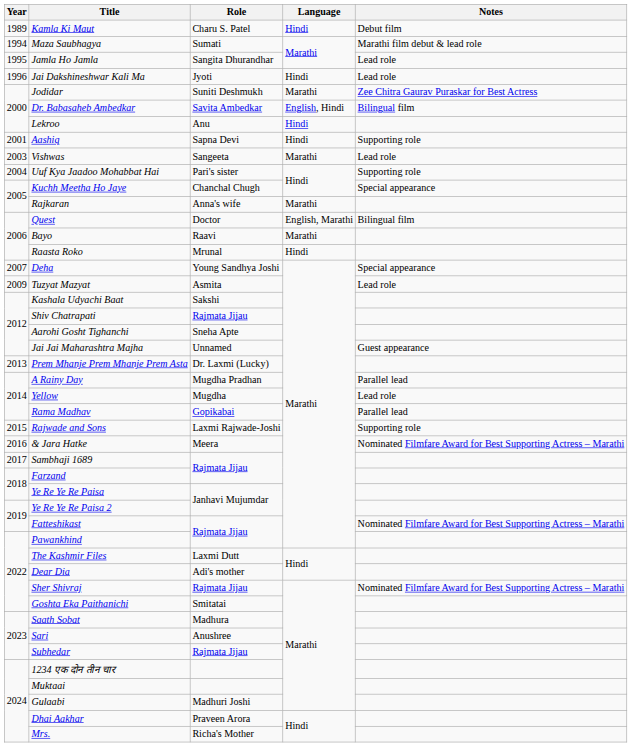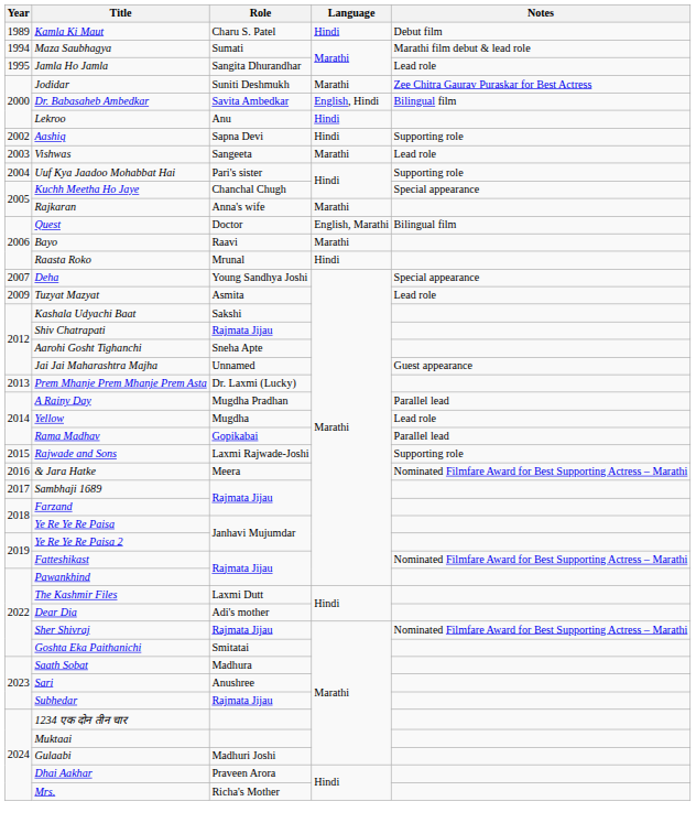 <table class="wikitable">
 <tr>
 <th>Year</th>
 <th>Title</th>
 <th>Role</th>
 <th>Language</th>
 <th>Notes</th>
 </tr>
 <tr>
 <td>1989</td>
 <td><em><a href='#'>Kamla Ki Maut</a></em></td>
 <td>Charu S. Patel</td>
 <td><a href='#'>Hindi</a></td>
 <td>Debut film</td>
 </tr>
 <tr>
 <td>1994</td>
 <td><em>Maza Saubhagya</em></td>
 <td>Sumati</td>
 <td rowspan="2"><a href='#'>Marathi</a></td>
 <td>Marathi film debut & lead role</td>
 </tr>
 <tr>
 <td>1995</td>
 <td><em>Jamla Ho Jamla</em></td>
 <td>Sangita Dhurandhar</td>
 <td>Lead role</td>
 </tr>
 <tr>
-<td>1996</td>
-<td><em>Jai Dakshineshwar Kali Ma</em></td>
-<td>Jyoti</td>
-<td>Hindi</td>
-<td>Lead role</td>
-</tr>
-<tr>
 <td rowspan="3">2000</td>
 <td><em>Jodidar</em></td>
 <td>Suniti Deshmukh</td>
 <td>Marathi</td>
 <td><a href='#'>Zee Chitra Gaurav Puraskar for Best Actress</a></td>
 </tr>
 <tr>
 <td><em><a href='#'>Dr. Babasaheb Ambedkar</a></em></td>
 <td><a href='#'>Savita Ambedkar</a></td>
 <td><a href='#'>English</a>, Hindi</td>
 <td><a href='#'>Bilingual</a> film</td>
 </tr>
 <tr>
 <td><em>Lekroo</em></td>
 <td>Anu</td>
 <td><a href='#'>Hindi</a></td>
 <td></td>
 </tr>
 <tr>
-<td>2001</td>
+<td>2002</td>
 <td><em><a href='#'>Aashiq</a></em></td>
 <td>Sapna Devi</td>
 <td>Hindi</td>
 <td>Supporting role</td>
 </tr>
 <tr>
 <td>2003</td>
 <td><em>Vishwas</em></td>
 <td>Sangeeta</td>
 <td>Marathi</td>
 <td>Lead role</td>
 </tr>
 <tr>
 <td>2004</td>
 <td><em>Uuf Kya Jaadoo Mohabbat Hai</em></td>
 <td>Pari's sister</td>
 <td rowspan="2">Hindi</td>
 <td>Supporting role</td>
 </tr>
 <tr>
 <td rowspan="2">2005</td>
 <td><em><a href='#'>Kuchh Meetha Ho Jaye</a></em></td>
 <td>Chanchal Chugh</td>
 <td>Special appearance</td>
 </tr>
 <tr>
 <td><em>Rajkaran</em></td>
 <td>Anna's wife</td>
 <td>Marathi</td>
 <td></td>
 </tr>
 <tr>
 <td rowspan="3">2006</td>
 <td><em><a href='#'>Quest</a></em></td>
 <td>Doctor</td>
 <td>English, Marathi</td>
 <td>Bilingual film</td>
 </tr>
 <tr>
 <td><em>Bayo</em></td>
 <td>Raavi</td>
 <td>Marathi</td>
 <td></td>
 </tr>
 <tr>
 <td><em>Raasta Roko</em></td>
 <td>Mrunal</td>
 <td>Hindi</td>
 <td></td>
 </tr>
 <tr>
 <td>2007</td>
 <td><em><a href='#'>Deha</a></em></td>
 <td>Young Sandhya Joshi</td>
 <td rowspan="18">Marathi</td>
 <td>Special appearance</td>
 </tr>
 <tr>
 <td>2009</td>
 <td><em>Tuzyat Mazyat</em></td>
 <td>Asmita</td>
 <td>Lead role</td>
 </tr>
 <tr>
 <td rowspan="4">2012</td>
 <td><em>Kashala Udyachi Baat</em></td>
 <td>Sakshi</td>
 <td></td>
 </tr>
 <tr>
 <td><em>Shiv Chatrapati</em></td>
 <td><a href='#'>Rajmata Jijau</a></td>
 <td></td>
 </tr>
 <tr>
 <td><em>Aarohi Gosht Tighanchi</em></td>
 <td>Sneha Apte</td>
 <td></td>
 </tr>
 <tr>
 <td><em>Jai Jai Maharashtra Majha</em></td>
 <td>Unnamed</td>
 <td>Guest appearance</td>
 </tr>
 <tr>
 <td>2013</td>
 <td><em><a href='#'>Prem Mhanje Prem Mhanje Prem Asta</a></em></td>
 <td>Dr. Laxmi (Lucky)</td>
 <td></td>
 </tr>
 <tr>
 <td rowspan="3">2014</td>
 <td><em><a href='#'>A Rainy Day</a></em></td>
 <td>Mugdha Pradhan</td>
 <td>Parallel lead</td>
 </tr>
 <tr>
 <td><em><a href='#'>Yellow</a></em></td>
 <td>Mugdha</td>
 <td>Lead role</td>
 </tr>
 <tr>
 <td><em><a href='#'>Rama Madhav</a></em></td>
 <td><a href='#'>Gopikabai</a></td>
 <td>Parallel lead</td>
 </tr>
 <tr>
 <td>2015</td>
 <td><em><a href='#'>Rajwade and Sons</a></em></td>
 <td>Laxmi Rajwade-Joshi</td>
 <td>Supporting role</td>
 </tr>
 <tr>
 <td>2016</td>
 <td><em>& Jara Hatke</em></td>
 <td>Meera</td>
 <td>Nominated <a href='#'>Filmfare Award for Best Supporting Actress – Marathi</a></td>
 </tr>
 <tr>
 <td>2017</td>
 <td><em>Sambhaji 1689</em></td>
 <td rowspan="2"><a href='#'>Rajmata Jijau</a></td>
 <td></td>
 </tr>
 <tr>
 <td rowspan="2">2018</td>
 <td><em><a href='#'>Farzand</a></em></td>
 <td></td>
 </tr>
 <tr>
 <td><em><a href='#'>Ye Re Ye Re Paisa</a></em></td>
 <td rowspan="2">Janhavi Mujumdar</td>
 <td></td>
 </tr>
 <tr>
 <td rowspan="2">2019</td>
 <td><em><a href='#'>Ye Re Ye Re Paisa 2</a></em></td>
 <td></td>
 </tr>
 <tr>
 <td><em><a href='#'>Fatteshikast</a></em></td>
 <td rowspan="2"><a href='#'>Rajmata Jijau</a></td>
 <td>Nominated <a href='#'>Filmfare Award for Best Supporting Actress – Marathi</a></td>
 </tr>
 <tr>
 <td rowspan="5">2022</td>
 <td><em><a href='#'>Pawankhind</a></em></td>
 <td></td>
 </tr>
 <tr>
 <td><em><a href='#'>The Kashmir Files</a></em></td>
 <td>Laxmi Dutt</td>
 <td rowspan="2">Hindi</td>
 <td></td>
 </tr>
 <tr>
 <td><em><a href='#'>Dear Dia</a></em></td>
 <td>Adi's mother</td>
 <td></td>
 </tr>
 <tr>
 <td><em><a href='#'>Sher Shivraj</a></em></td>
 <td><a href='#'>Rajmata Jijau</a></td>
 <td rowspan="8">Marathi</td>
 <td>Nominated <a href='#'>Filmfare Award for Best Supporting Actress – Marathi</a></td>
 </tr>
 <tr>
 <td><em><a href='#'>Goshta Eka Paithanichi</a></em></td>
 <td>Smitatai</td>
 <td></td>
 </tr>
 <tr>
 <td rowspan="3">2023</td>
 <td><em><a href='#'>Saath Sobat</a></em></td>
 <td>Madhura</td>
 <td></td>
 </tr>
 <tr>
 <td><em><a href='#'>Sari</a></em></td>
 <td>Anushree</td>
 <td></td>
 </tr>
 <tr>
 <td><em><a href='#'>Subhedar</a></em></td>
 <td><a href='#'>Rajmata Jijau</a></td>
 <td></td>
 </tr>
 <tr>
 <td rowspan="5">2024</td>
 <td><em>1234 एक दोन तीन चार</em></td>
 <td></td>
 <td></td>
 </tr>
 <tr>
 <td><em>Muktaai</em></td>
 <td></td>
 <td></td>
 </tr>
 <tr>
 <td><em>Gulaabi</em></td>
 <td>Madhuri Joshi</td>
 <td></td>
 </tr>
 <tr>
 <td><em><a href='#'>Dhai Aakhar</a></em></td>
 <td>Praveen Arora</td>
 <td rowspan="2">Hindi</td>
 <td></td>
 </tr>
 <tr>
 <td><em><a href='#'>Mrs.</a></em></td>
 <td>Richa's Mother</td>
 <td></td>
 </tr>
 </table>
